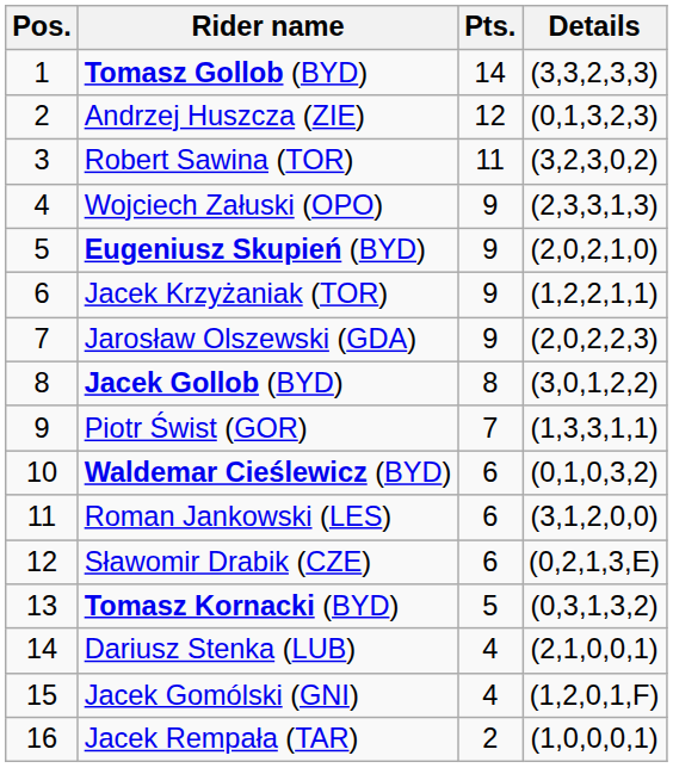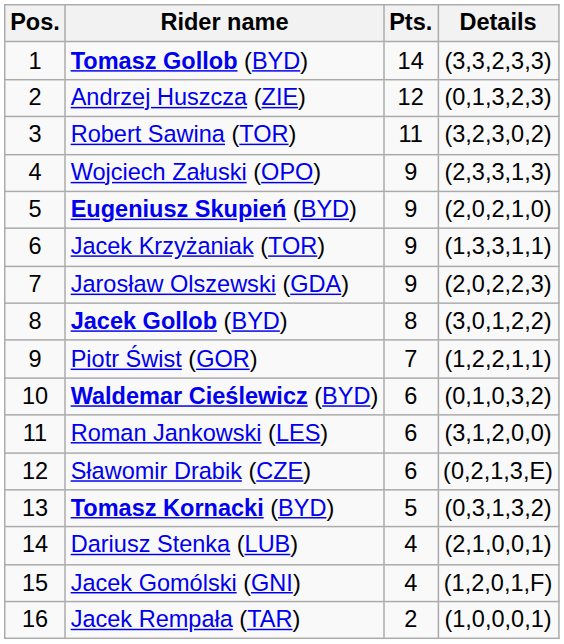 <table class=wikitable>
 <tr>
 <th>Pos.</th>
 <th>Rider name</th>
 <th>Pts.</th>
 <th>Details</th>
 </tr>
 <tr align=center>
 <td>1</td>
 <td align=left><strong><a href='#'>Tomasz Gollob</a></strong> (<a href='#'>BYD</a>)</td>
 <td>14</td>
 <td>(3,3,2,3,3)</td>
 </tr>
 <tr align=center>
 <td>2</td>
 <td align=left><a href='#'>Andrzej Huszcza</a> (<a href='#'>ZIE</a>)</td>
 <td>12</td>
 <td>(0,1,3,2,3)</td>
 </tr>
 <tr align=center>
 <td>3</td>
 <td align=left><a href='#'>Robert Sawina</a> (<a href='#'>TOR</a>)</td>
 <td>11</td>
 <td>(3,2,3,0,2)</td>
 </tr>
 <tr align=center>
 <td>4</td>
 <td align=left><a href='#'>Wojciech Załuski</a> (<a href='#'>OPO</a>)</td>
 <td>9</td>
 <td>(2,3,3,1,3)</td>
 </tr>
 <tr align=center>
 <td>5</td>
 <td align=left><strong><a href='#'>Eugeniusz Skupień</a></strong> (<a href='#'>BYD</a>)</td>
 <td>9</td>
 <td>(2,0,2,1,0)</td>
 </tr>
 <tr align=center>
 <td>6</td>
 <td align=left><a href='#'>Jacek Krzyżaniak</a> (<a href='#'>TOR</a>)</td>
 <td>9</td>
-<td>(1,2,2,1,1)</td>
+<td>(1,3,3,1,1)</td>
 </tr>
 <tr align=center>
 <td>7</td>
 <td align=left><a href='#'>Jarosław Olszewski</a> (<a href='#'>GDA</a>)</td>
 <td>9</td>
 <td>(2,0,2,2,3)</td>
 </tr>
 <tr align=center>
 <td>8</td>
 <td align=left><strong><a href='#'>Jacek Gollob</a></strong> (<a href='#'>BYD</a>)</td>
 <td>8</td>
 <td>(3,0,1,2,2)</td>
 </tr>
 <tr align=center>
 <td>9</td>
 <td align=left><a href='#'>Piotr Świst</a> (<a href='#'>GOR</a>)</td>
 <td>7</td>
-<td>(1,3,3,1,1)</td>
+<td>(1,2,2,1,1)</td>
 </tr>
 <tr align=center>
 <td>10</td>
 <td align=left><strong><a href='#'>Waldemar Cieślewicz</a></strong> (<a href='#'>BYD</a>)</td>
 <td>6</td>
 <td>(0,1,0,3,2)</td>
 </tr>
 <tr align=center>
 <td>11</td>
 <td align=left><a href='#'>Roman Jankowski</a> (<a href='#'>LES</a>)</td>
 <td>6</td>
 <td>(3,1,2,0,0)</td>
 </tr>
 <tr align=center>
 <td>12</td>
 <td align=left><a href='#'>Sławomir Drabik</a> (<a href='#'>CZE</a>)</td>
 <td>6</td>
 <td>(0,2,1,3,E)</td>
 </tr>
 <tr align=center>
 <td>13</td>
 <td align=left><strong><a href='#'>Tomasz Kornacki</a></strong> (<a href='#'>BYD</a>)</td>
 <td>5</td>
 <td>(0,3,1,3,2)</td>
 </tr>
 <tr align=center>
 <td>14</td>
 <td align=left><a href='#'>Dariusz Stenka</a> (<a href='#'>LUB</a>)</td>
 <td>4</td>
 <td>(2,1,0,0,1)</td>
 </tr>
 <tr align=center>
 <td>15</td>
 <td align=left><a href='#'>Jacek Gomólski</a> (<a href='#'>GNI</a>)</td>
 <td>4</td>
 <td>(1,2,0,1,F)</td>
 </tr>
 <tr align=center>
 <td>16</td>
 <td align=left><a href='#'>Jacek Rempała</a> (<a href='#'>TAR</a>)</td>
 <td>2</td>
 <td>(1,0,0,0,1)</td>
 </tr>
 </table>
